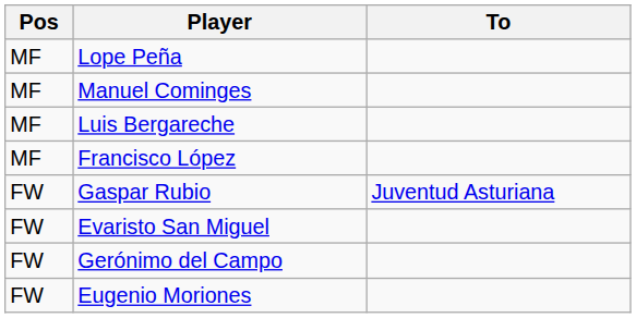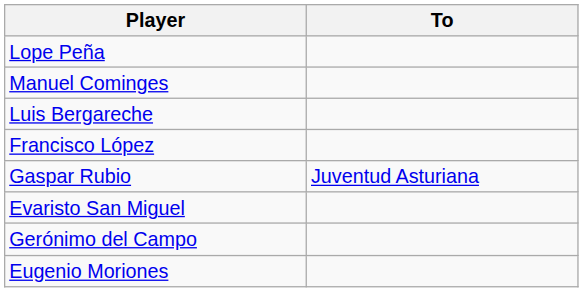 <table width=50% class="wikitable" style="text-align:center; font-size:95%; text-align:left">
 <tr>
-<th><strong>Pos</strong></th>
 <th><strong>Player</strong></th>
 <th><strong>To</strong></th>
 </tr>
 <tr --->
-<td>MF</td>
 <td> <a href='#'>Lope Peña</a></td>
 <td></td>
 </tr>
 <tr --->
-<td>MF</td>
 <td> <a href='#'>Manuel Cominges</a></td>
 <td></td>
 </tr>
 <tr --->
-<td>MF</td>
 <td> <a href='#'>Luis Bergareche</a></td>
 <td></td>
 </tr>
 <tr --->
-<td>MF</td>
 <td> <a href='#'>Francisco López</a></td>
 <td></td>
 </tr>
 <tr --->
-<td>FW</td>
 <td> <a href='#'>Gaspar Rubio</a></td>
 <td> <a href='#'>Juventud Asturiana</a></td>
 </tr>
 <tr --->
-<td>FW</td>
 <td> <a href='#'>Evaristo San Miguel</a></td>
 <td></td>
 </tr>
 <tr --->
-<td>FW</td>
 <td> <a href='#'>Gerónimo del Campo</a></td>
 <td></td>
 </tr>
 <tr --->
-<td>FW</td>
 <td> <a href='#'>Eugenio Moriones</a></td>
 <td></td>
 </tr>
 </table>
